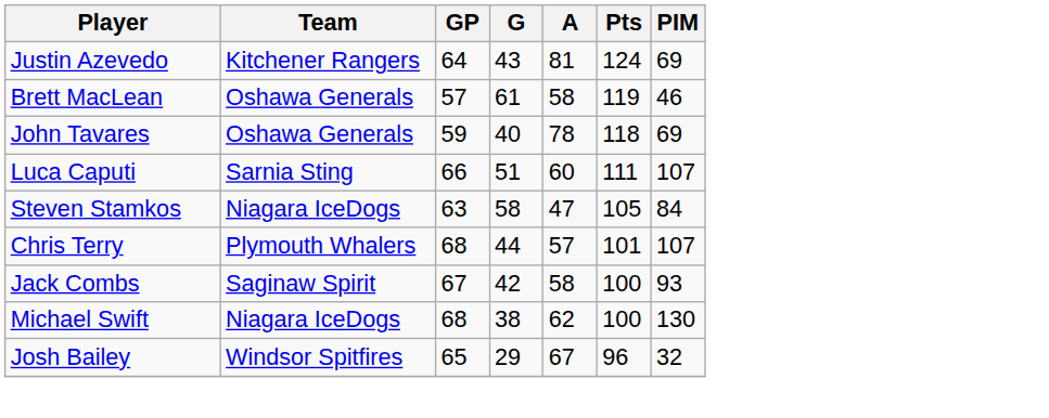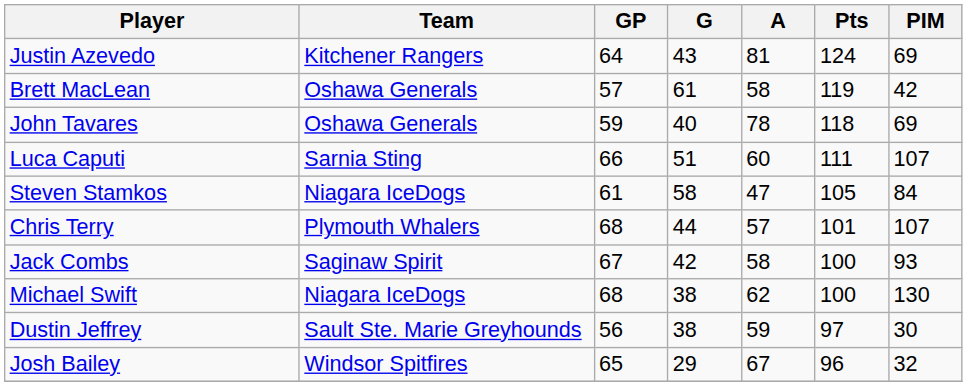 <table class="wikitable">
 <tr>
 <th bgcolor="#DDDDFF" width="30%">Player</th>
 <th bgcolor="#DDDDFF" width="30%">Team</th>
 <th bgcolor="#DDDDFF" width="7.5%">GP</th>
 <th bgcolor="#DDDDFF" width="7.5%">G</th>
 <th bgcolor="#DDDDFF" width="7.5%">A</th>
 <th bgcolor="#DDDDFF" width="7.5%">Pts</th>
 <th bgcolor="#DDDDFF" width="7.5%">PIM</th>
 </tr>
 <tr>
 <td><a href='#'>Justin Azevedo</a></td>
 <td><a href='#'>Kitchener Rangers</a></td>
 <td>64</td>
 <td>43</td>
 <td>81</td>
 <td>124</td>
 <td>69</td>
 </tr>
 <tr>
 <td><a href='#'>Brett MacLean</a></td>
 <td><a href='#'>Oshawa Generals</a></td>
 <td>57</td>
 <td>61</td>
 <td>58</td>
 <td>119</td>
-<td>46</td>
+<td>42</td>
 </tr>
 <tr>
 <td><a href='#'>John Tavares</a></td>
 <td><a href='#'>Oshawa Generals</a></td>
 <td>59</td>
 <td>40</td>
 <td>78</td>
 <td>118</td>
 <td>69</td>
 </tr>
 <tr>
 <td><a href='#'>Luca Caputi</a></td>
 <td><a href='#'>Sarnia Sting</a></td>
 <td>66</td>
 <td>51</td>
 <td>60</td>
 <td>111</td>
 <td>107</td>
 </tr>
 <tr>
 <td><a href='#'>Steven Stamkos</a></td>
 <td><a href='#'>Niagara IceDogs</a></td>
-<td>63</td>
+<td>61</td>
 <td>58</td>
 <td>47</td>
 <td>105</td>
 <td>84</td>
 </tr>
 <tr>
 <td><a href='#'>Chris Terry</a></td>
 <td><a href='#'>Plymouth Whalers</a></td>
 <td>68</td>
 <td>44</td>
 <td>57</td>
 <td>101</td>
 <td>107</td>
 </tr>
 <tr>
 <td><a href='#'>Jack Combs</a></td>
 <td><a href='#'>Saginaw Spirit</a></td>
 <td>67</td>
 <td>42</td>
 <td>58</td>
 <td>100</td>
 <td>93</td>
 </tr>
 <tr>
 <td><a href='#'>Michael Swift</a></td>
 <td><a href='#'>Niagara IceDogs</a></td>
 <td>68</td>
 <td>38</td>
 <td>62</td>
 <td>100</td>
 <td>130</td>
 </tr>
 <tr>
+<td><a href='#'>Dustin Jeffrey</a></td>
+<td><a href='#'>Sault Ste. Marie Greyhounds</a></td>
+<td>56</td>
+<td>38</td>
+<td>59</td>
+<td>97</td>
+<td>30</td>
+</tr>
+<tr>
 <td><a href='#'>Josh Bailey</a></td>
 <td><a href='#'>Windsor Spitfires</a></td>
 <td>65</td>
 <td>29</td>
 <td>67</td>
 <td>96</td>
 <td>32</td>
 </tr>
 <tr>
 </tr>
 </table>
